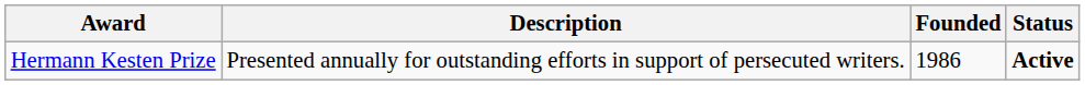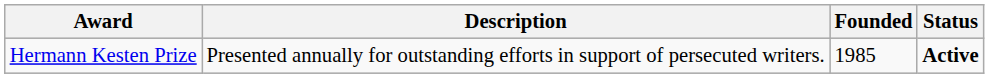 <table class="wikitable sortable" style="font-size: 85%;">
 <tr>
 <th>Award</th>
 <th>Description</th>
 <th>Founded</th>
 <th>Status</th>
 </tr>
 <tr>
 <td><a href='#'>Hermann Kesten Prize</a></td>
 <td>Presented annually for outstanding efforts in support of persecuted writers.</td>
-<td>1986</td>
+<td>1985</td>
 <td><strong>Active</strong></td>
 </tr>
 </table>
